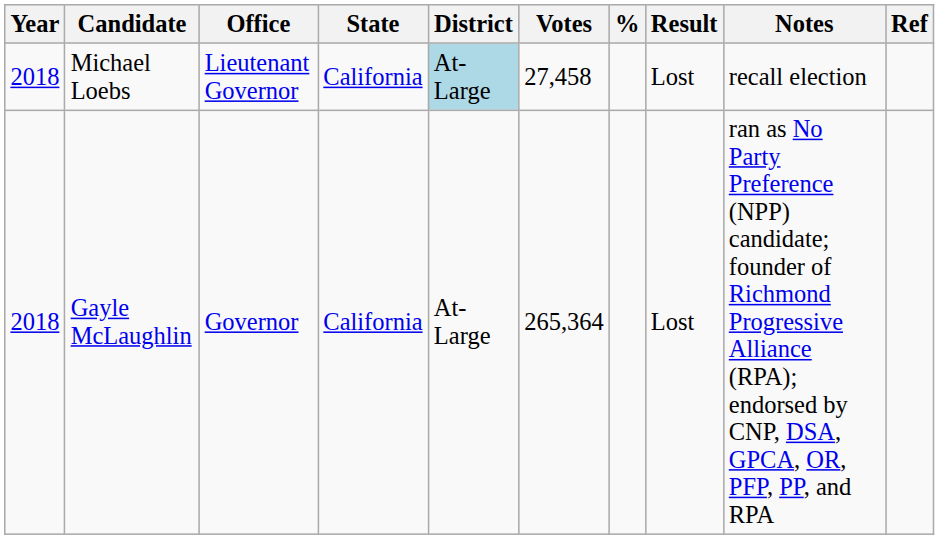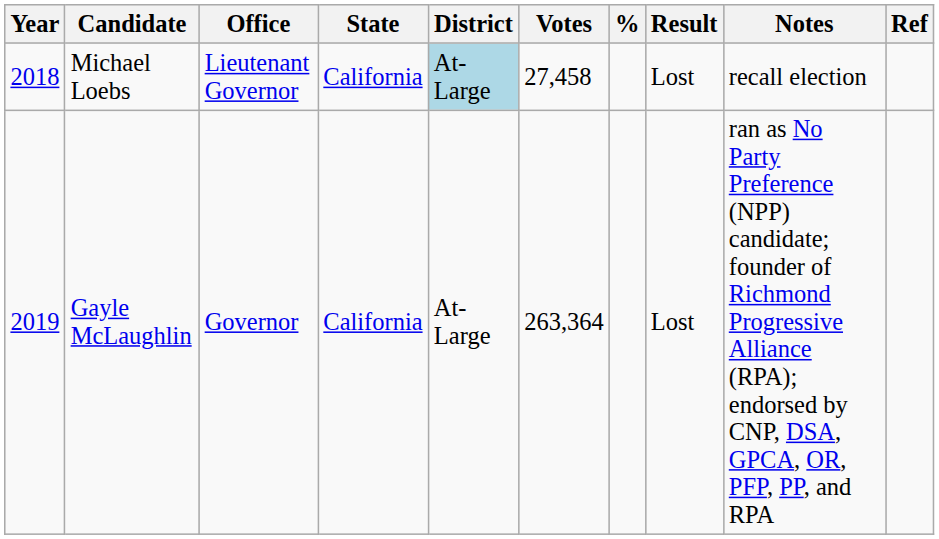 <table class="wikitable sortable" style="font-size:100%">
 <tr>
 <th>Year</th>
 <th>Candidate</th>
 <th>Office</th>
 <th>State</th>
 <th>District</th>
 <th>Votes</th>
 <th>%</th>
 <th>Result</th>
 <th>Notes</th>
 <th>Ref</th>
 </tr>
 <tr>
 <td><a href='#'>2018</a></td>
 <td>Michael Loebs</td>
 <td><a href='#'>Lieutenant Governor</a></td>
 <td><a href='#'>California</a></td>
 <td style="background: lightblue;">At-Large</td>
 <td>27,458</td>
 <td></td>
 <td> Lost</td>
 <td>recall election</td>
 <td></td>
 </tr>
 <tr>
-<td><a href='#'>2018</a></td>
+<td><a href='#'>2019</a></td>
 <td><a href='#'>Gayle McLaughlin</a></td>
 <td><a href='#'>Governor</a></td>
 <td><a href='#'>California</a></td>
 <td>At-Large</td>
-<td>265,364</td>
+<td>263,364</td>
 <td></td>
 <td> Lost</td>
 <td>ran as <a href='#'>No Party Preference</a> (NPP) candidate; founder of <a href='#'>Richmond Progressive Alliance</a> (RPA); endorsed by CNP, <a href='#'>DSA</a>, <a href='#'>GPCA</a>, <a href='#'>OR</a>, <a href='#'>PFP</a>, <a href='#'>PP</a>, and RPA</td>
 <td></td>
 </tr>
 </table>
